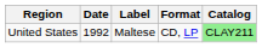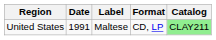 <table class="wikitable">
 <tr>
 <th>Region</th>
 <th>Date</th>
 <th>Label</th>
 <th>Format</th>
 <th>Catalog</th>
 </tr>
 <tr>
 <td>United States</td>
-<td>1992</td>
+<td>1991</td>
 <td>Maltese</td>
 <td>CD, <a href='#'>LP</a></td>
 <td style="background: lightgreen;">CLAY211</td>
 </tr>
 </table>
